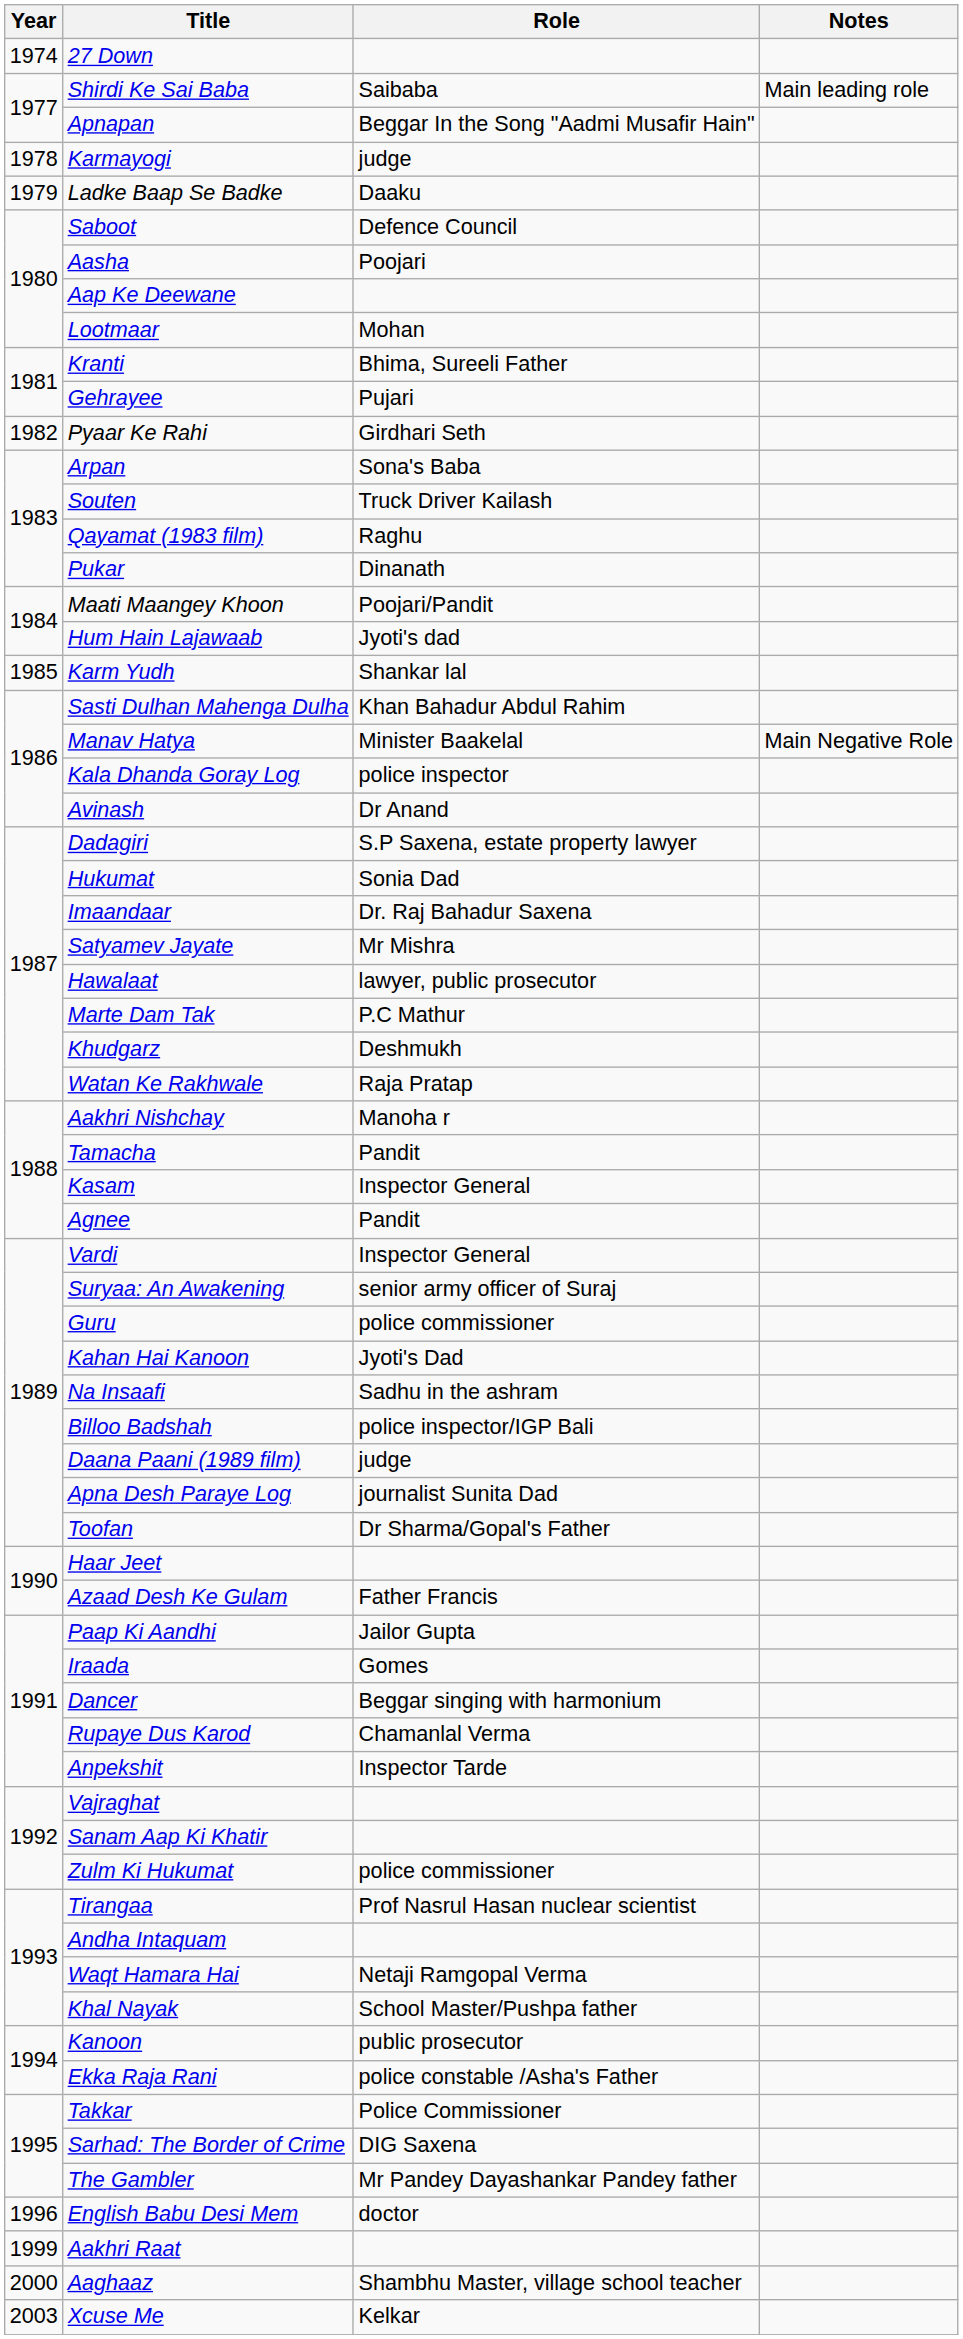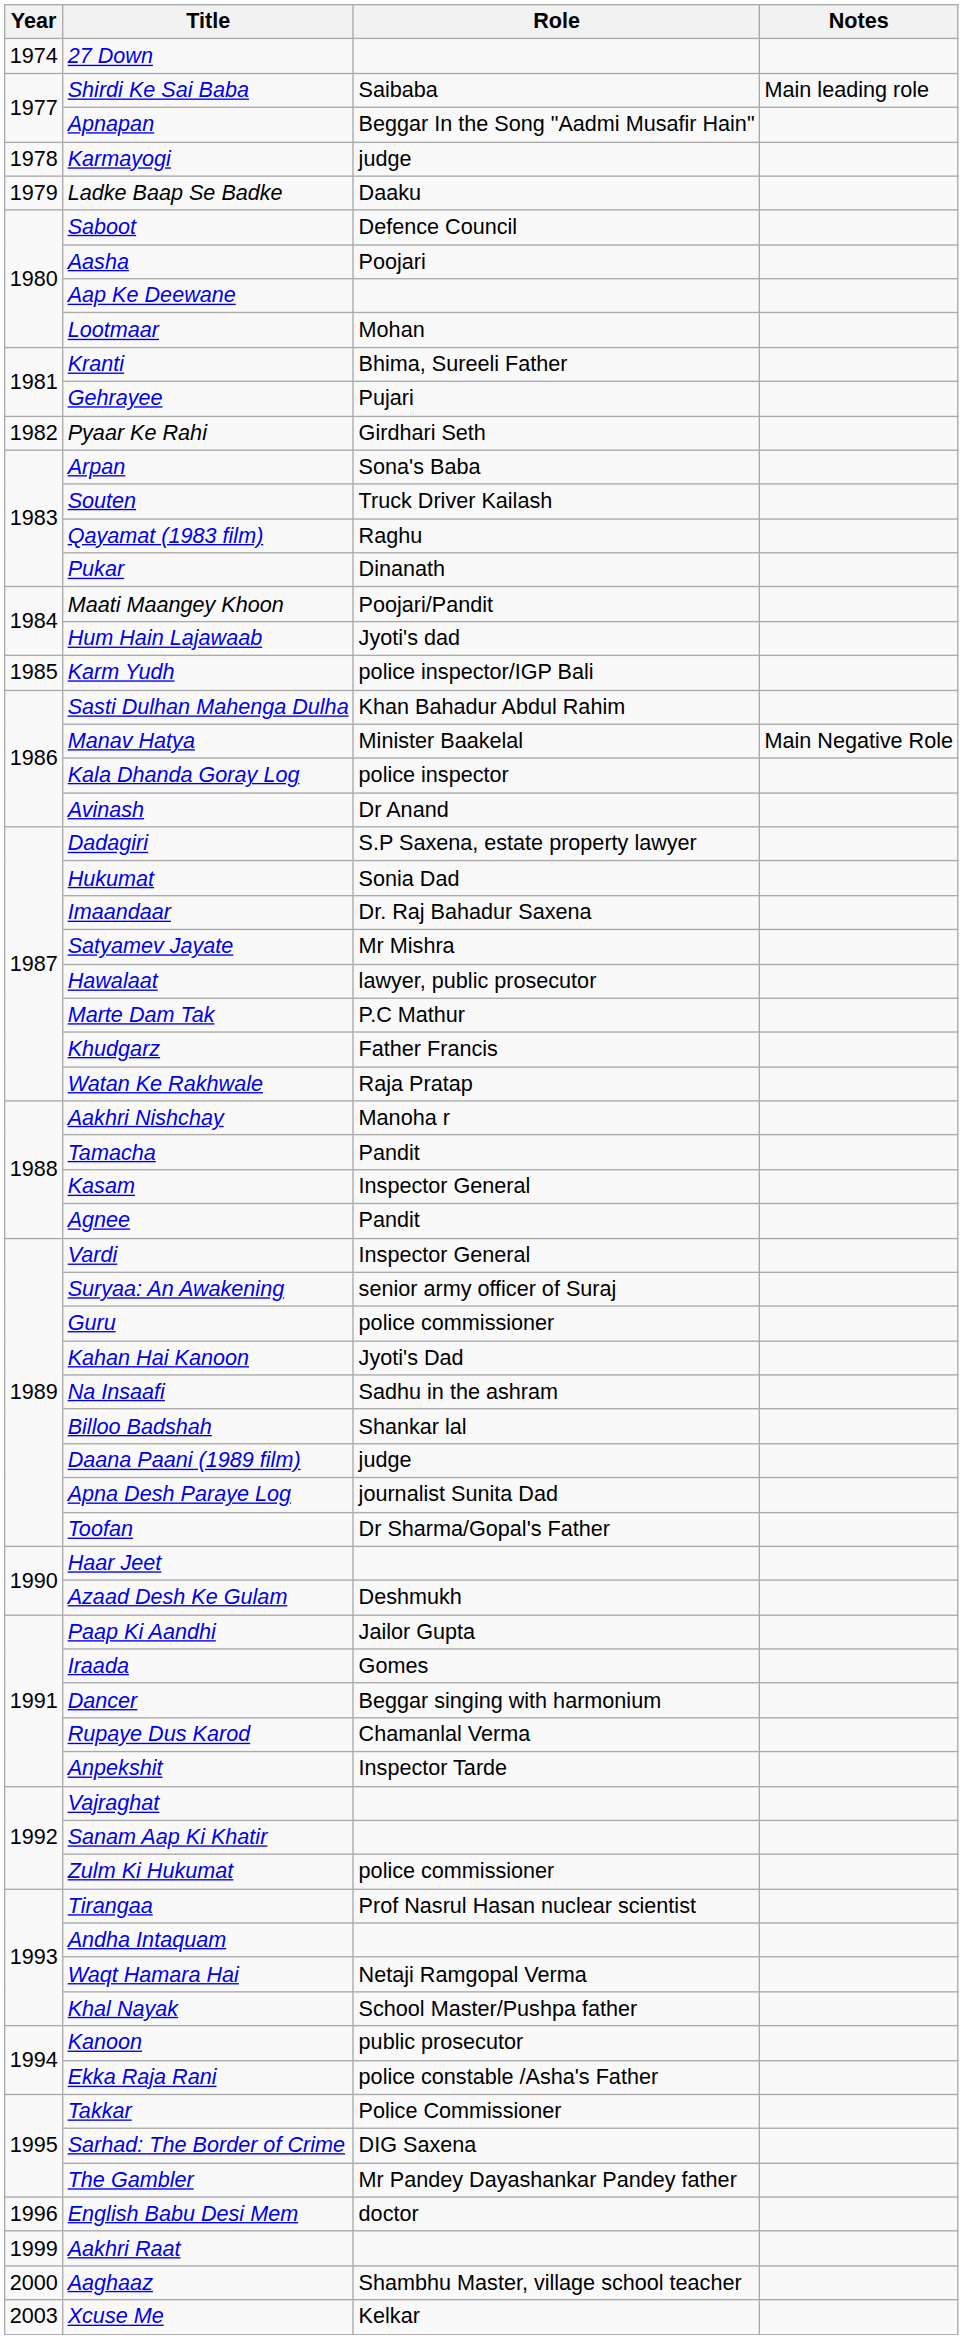 <table class="wikitable sortable">
 <tr>
 <th scope="col">Year</th>
 <th scope="col">Title</th>
 <th scope="col">Role</th>
 <th scope="col" class="unsortable">Notes</th>
 </tr>
 <tr>
 <td>1974</td>
 <td><em><a href='#'>27 Down</a></em></td>
 <td></td>
 <td></td>
 </tr>
 <tr>
 <td rowspan="2">1977</td>
 <td><em><a href='#'>Shirdi Ke Sai Baba</a></em></td>
 <td>Saibaba</td>
 <td>Main leading role</td>
 </tr>
 <tr>
 <td><em><a href='#'>Apnapan</a></em></td>
 <td>Beggar In the Song "Aadmi Musafir Hain"</td>
 <td></td>
 </tr>
 <tr>
 <td>1978</td>
 <td><em><a href='#'>Karmayogi</a></em></td>
 <td>judge</td>
 <td></td>
 </tr>
 <tr>
 <td>1979</td>
 <td><em>Ladke Baap Se Badke</em></td>
 <td>Daaku</td>
 <td></td>
 </tr>
 <tr>
 <td rowspan="4">1980</td>
 <td><em><a href='#'>Saboot</a></em></td>
 <td>Defence Council</td>
 <td></td>
 </tr>
 <tr>
 <td><em><a href='#'>Aasha</a></em></td>
 <td>Poojari</td>
 <td></td>
 </tr>
 <tr>
 <td><em><a href='#'>Aap Ke Deewane</a></em></td>
 <td></td>
 <td></td>
 </tr>
 <tr>
 <td><em><a href='#'>Lootmaar</a></em></td>
 <td>Mohan</td>
 <td></td>
 </tr>
 <tr>
 <td rowspan="2">1981</td>
 <td><em><a href='#'>Kranti</a></em></td>
 <td>Bhima, Sureeli Father</td>
 <td></td>
 </tr>
 <tr>
 <td><em><a href='#'>Gehrayee</a></em></td>
 <td>Pujari</td>
 <td></td>
 </tr>
 <tr>
 <td>1982</td>
 <td><em>Pyaar Ke Rahi</em></td>
 <td>Girdhari Seth</td>
 <td></td>
 </tr>
 <tr>
 <td rowspan="4">1983</td>
 <td><em><a href='#'>Arpan</a></em></td>
 <td>Sona's Baba</td>
 <td></td>
 </tr>
 <tr>
 <td><em><a href='#'>Souten</a></em></td>
 <td>Truck Driver Kailash</td>
 <td></td>
 </tr>
 <tr>
 <td><em><a href='#'>Qayamat (1983 film)</a></em></td>
 <td>Raghu</td>
 <td></td>
 </tr>
 <tr>
 <td><em><a href='#'>Pukar</a></em></td>
 <td>Dinanath</td>
 <td></td>
 </tr>
 <tr>
 <td rowspan="2">1984</td>
 <td><em>Maati Maangey Khoon</em></td>
 <td>Poojari/Pandit</td>
 <td></td>
 </tr>
 <tr>
 <td><em><a href='#'>Hum Hain Lajawaab</a></em></td>
 <td>Jyoti's dad</td>
 <td></td>
 </tr>
 <tr>
 <td>1985</td>
 <td><em><a href='#'>Karm Yudh</a></em></td>
-<td>Shankar lal</td>
+<td>police inspector/IGP Bali</td>
 <td></td>
 </tr>
 <tr>
 <td rowspan="4">1986</td>
 <td><em><a href='#'>Sasti Dulhan Mahenga Dulha</a></em></td>
 <td>Khan Bahadur Abdul Rahim</td>
 </tr>
 <tr>
 <td><em><a href='#'>Manav Hatya</a></em></td>
 <td>Minister Baakelal</td>
 <td>Main Negative Role</td>
 </tr>
 <tr>
 <td><em><a href='#'>Kala Dhanda Goray Log</a></em></td>
 <td>police inspector</td>
 <td></td>
 </tr>
 <tr>
 <td><em><a href='#'>Avinash</a></em></td>
 <td>Dr Anand</td>
 <td></td>
 </tr>
 <tr>
 <td rowspan="8">1987</td>
 <td><em><a href='#'>Dadagiri</a></em></td>
 <td>S.P Saxena, estate property lawyer</td>
 <td></td>
 </tr>
 <tr>
 <td><em><a href='#'>Hukumat</a></em></td>
 <td>Sonia Dad</td>
 <td></td>
 </tr>
 <tr>
 <td><em><a href='#'>Imaandaar</a></em></td>
 <td>Dr. Raj Bahadur Saxena</td>
 <td></td>
 </tr>
 <tr>
 <td><em><a href='#'>Satyamev Jayate</a></em></td>
 <td>Mr Mishra</td>
 <td></td>
 </tr>
 <tr>
 <td><em><a href='#'>Hawalaat</a></em></td>
 <td>lawyer, public prosecutor</td>
 <td></td>
 </tr>
 <tr>
 <td><em><a href='#'>Marte Dam Tak</a></em></td>
 <td>P.C Mathur</td>
 <td></td>
 </tr>
 <tr>
 <td><em><a href='#'>Khudgarz</a></em></td>
-<td>Deshmukh</td>
+<td>Father Francis</td>
 <td></td>
 </tr>
 <tr>
 <td><em><a href='#'>Watan Ke Rakhwale </a></em></td>
 <td>Raja Pratap</td>
 <td></td>
 </tr>
 <tr>
 <td rowspan="4">1988</td>
 <td><em><a href='#'>Aakhri Nishchay</a></em></td>
 <td>Manoha r</td>
 <td></td>
 </tr>
 <tr>
 <td><em><a href='#'>Tamacha</a></em></td>
 <td>Pandit</td>
 <td></td>
 </tr>
 <tr>
 <td><em><a href='#'>Kasam</a></em></td>
 <td>Inspector General</td>
 <td></td>
 </tr>
 <tr>
 <td><em><a href='#'>Agnee</a></em></td>
 <td>Pandit</td>
 <td></td>
 </tr>
 <tr>
 <td rowspan="9">1989</td>
 <td><em><a href='#'>Vardi</a></em></td>
 <td>Inspector General</td>
 <td></td>
 </tr>
 <tr>
 <td><em><a href='#'>Suryaa: An Awakening</a></em></td>
 <td>senior army officer of Suraj</td>
 <td></td>
 </tr>
 <tr>
 <td><em><a href='#'>Guru</a></em></td>
 <td>police commissioner</td>
 <td></td>
 </tr>
 <tr>
 <td><em><a href='#'>Kahan Hai Kanoon</a></em></td>
 <td>Jyoti's Dad</td>
 <td></td>
 </tr>
 <tr>
 <td><em><a href='#'>Na Insaafi</a></em></td>
 <td>Sadhu in the ashram</td>
 <td></td>
 </tr>
 <tr>
 <td><em><a href='#'>Billoo Badshah</a></em></td>
-<td>police inspector/IGP Bali</td>
+<td>Shankar lal</td>
 <td></td>
 </tr>
 <tr>
 <td><em><a href='#'>Daana Paani (1989 film)</a></em></td>
 <td>judge</td>
 <td></td>
 </tr>
 <tr>
 <td><em><a href='#'>Apna Desh Paraye Log</a></em></td>
 <td>journalist Sunita Dad</td>
 <td></td>
 </tr>
 <tr>
 <td><em><a href='#'>Toofan</a></em></td>
 <td>Dr Sharma/Gopal's Father</td>
 <td></td>
 </tr>
 <tr>
 <td rowspan="2">1990</td>
 <td><em><a href='#'>Haar Jeet</a></em></td>
 <td></td>
 <td></td>
 </tr>
 <tr>
 <td><em><a href='#'>Azaad Desh Ke Gulam</a></em></td>
-<td>Father Francis</td>
+<td>Deshmukh</td>
 <td></td>
 </tr>
 <tr>
 <td rowspan="5">1991</td>
 <td><em><a href='#'>Paap Ki Aandhi</a></em></td>
 <td>Jailor Gupta</td>
 <td></td>
 </tr>
 <tr>
 <td><em><a href='#'>Iraada</a></em></td>
 <td>Gomes</td>
 </tr>
 <tr>
 <td><em><a href='#'>Dancer</a></em></td>
 <td>Beggar singing with harmonium</td>
 <td></td>
 </tr>
 <tr>
 <td><em><a href='#'>Rupaye Dus Karod</a></em></td>
 <td>Chamanlal Verma</td>
 <td></td>
 </tr>
 <tr>
 <td><em><a href='#'>Anpekshit</a></em></td>
 <td>Inspector Tarde</td>
 <td></td>
 </tr>
 <tr>
 <td rowspan="3">1992</td>
 <td><em><a href='#'>Vajraghat</a></em></td>
 <td></td>
 <td></td>
 </tr>
 <tr>
 <td><em><a href='#'>Sanam Aap Ki Khatir</a></em></td>
 <td></td>
 <td></td>
 </tr>
 <tr>
 <td><em><a href='#'>Zulm Ki Hukumat</a></em></td>
 <td>police commissioner</td>
 <td></td>
 </tr>
 <tr>
 <td rowspan="4">1993</td>
 <td><em><a href='#'>Tirangaa</a></em></td>
 <td>Prof Nasrul Hasan nuclear scientist</td>
 <td></td>
 </tr>
 <tr>
 <td><em><a href='#'>Andha Intaquam</a></em></td>
 <td></td>
 <td></td>
 </tr>
 <tr>
 <td><em><a href='#'>Waqt Hamara Hai</a></em></td>
 <td>Netaji Ramgopal Verma</td>
 <td></td>
 </tr>
 <tr>
 <td><em><a href='#'>Khal Nayak</a></em></td>
 <td>School Master/Pushpa father</td>
 <td></td>
 </tr>
 <tr>
 <td rowspan="2">1994</td>
 <td><em><a href='#'>Kanoon</a></em></td>
 <td>public prosecutor</td>
 <td></td>
 </tr>
 <tr>
 <td><em><a href='#'>Ekka Raja Rani</a></em></td>
 <td>police constable /Asha's Father</td>
 <td></td>
 </tr>
 <tr>
 <td rowspan="3">1995</td>
 <td><em><a href='#'>Takkar</a></em></td>
 <td>Police Commissioner</td>
 <td></td>
 </tr>
 <tr>
 <td><em><a href='#'>Sarhad: The Border of Crime</a></em></td>
 <td>DIG Saxena</td>
 <td></td>
 </tr>
 <tr>
 <td><em><a href='#'>The Gambler</a></em></td>
 <td>Mr Pandey Dayashankar Pandey father</td>
 <td></td>
 </tr>
 <tr>
 <td>1996</td>
 <td><em><a href='#'>English Babu Desi Mem</a></em></td>
 <td>doctor</td>
 </tr>
 <tr>
 <td>1999</td>
 <td><em><a href='#'>Aakhri Raat</a></em></td>
 <td></td>
 <td></td>
 </tr>
 <tr>
 <td>2000</td>
 <td><em><a href='#'>Aaghaaz</a></em></td>
 <td>Shambhu Master, village school teacher</td>
 <td></td>
 </tr>
 <tr>
 <td>2003</td>
 <td><em><a href='#'>Xcuse Me</a></em></td>
 <td>Kelkar</td>
 <td></td>
 </tr>
 </table>
